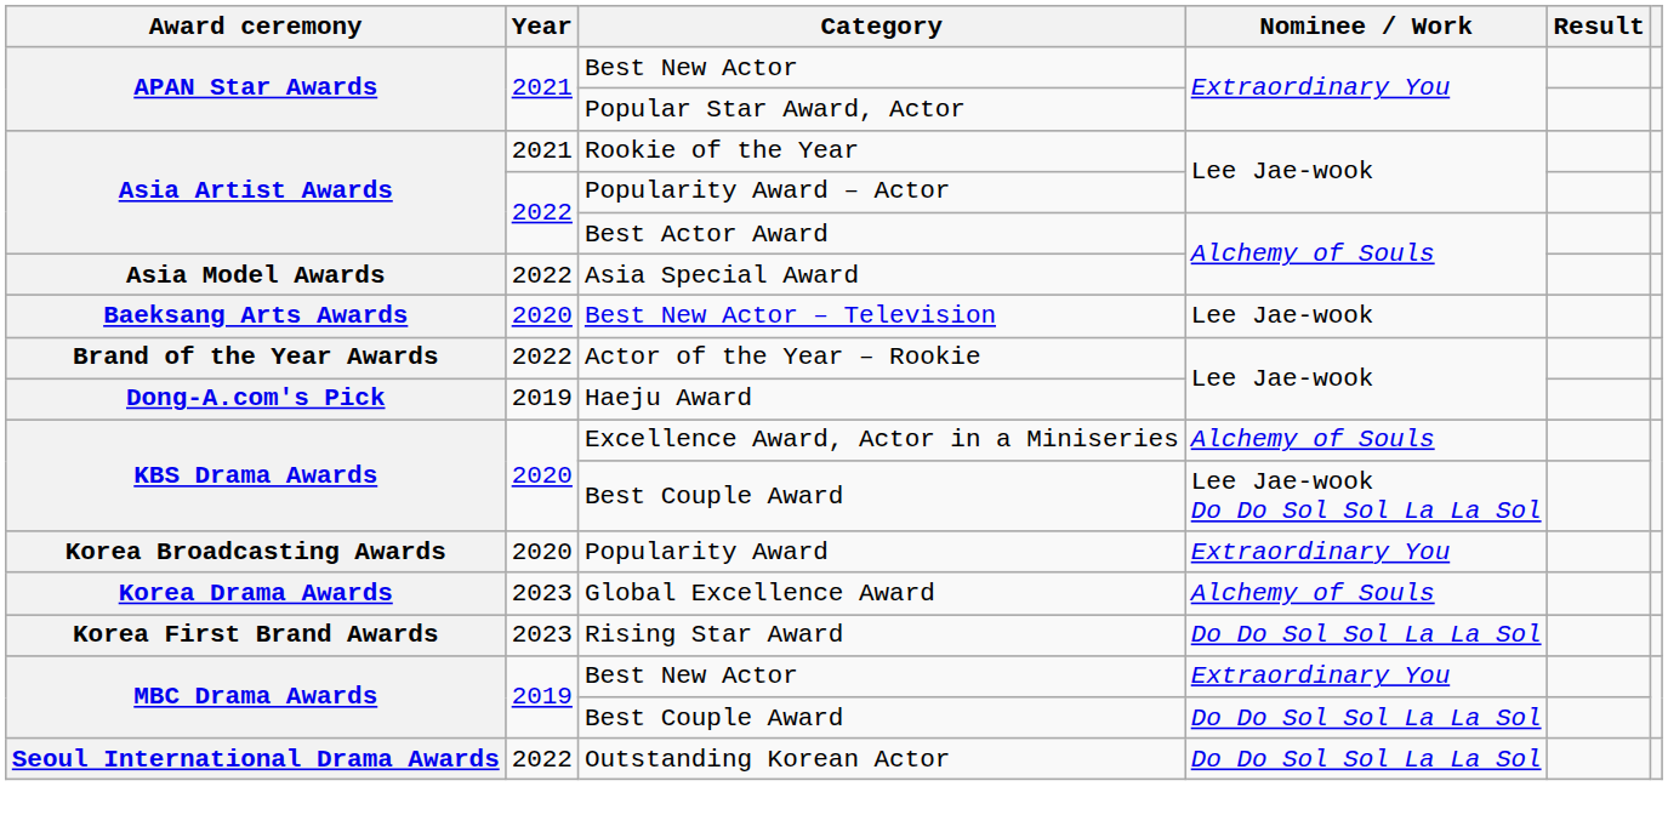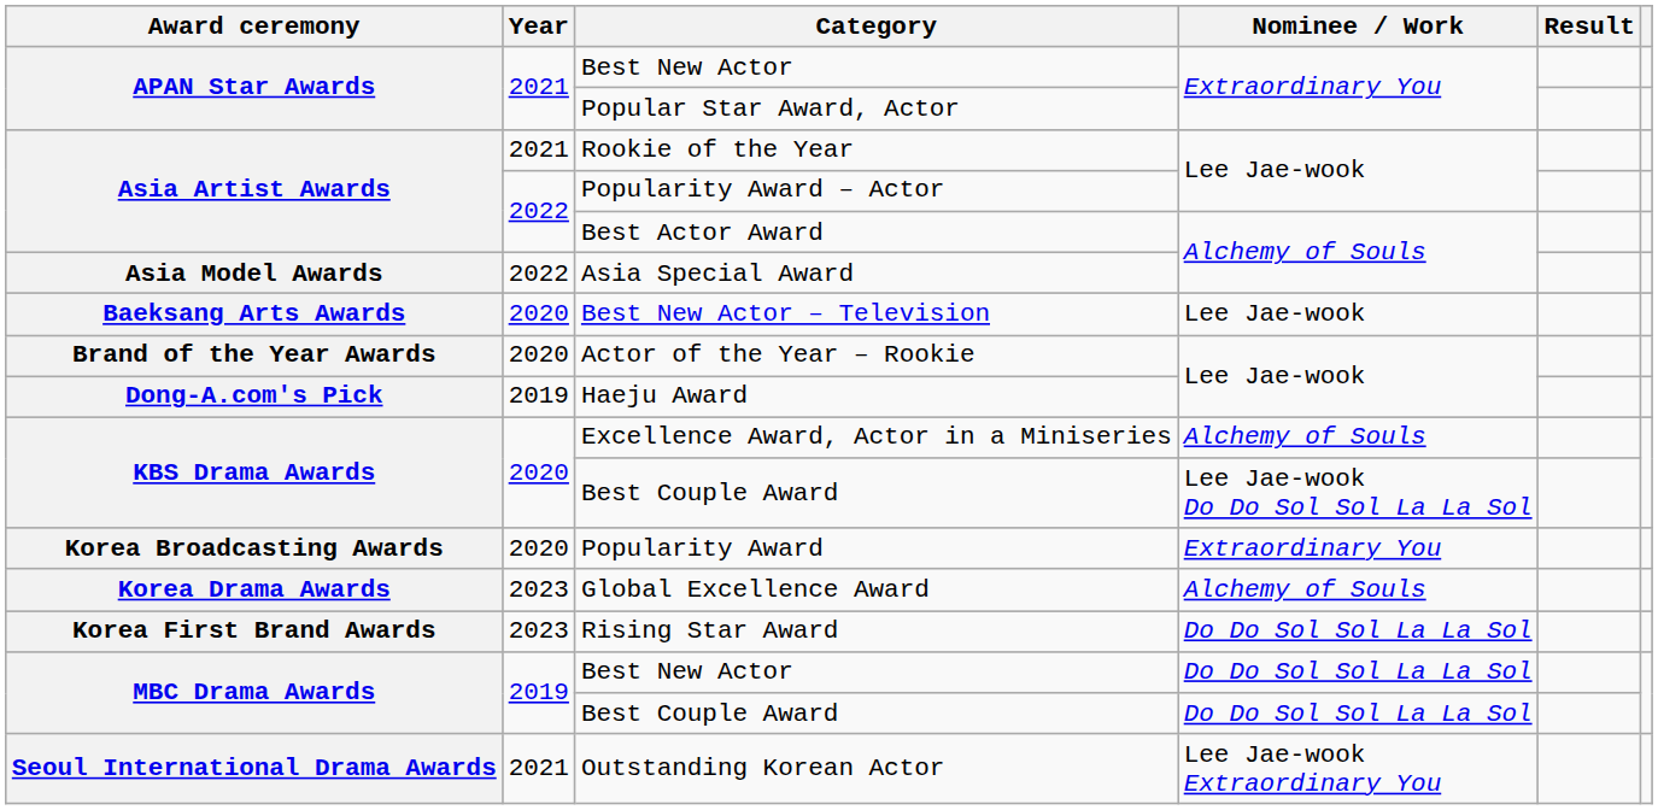 <table class="wikitable plainrowheaders sortable">
 <tr>
 <th scope="col">Award ceremony</th>
 <th scope="col">Year</th>
 <th scope="col">Category</th>
 <th scope="col">Nominee / Work</th>
 <th scope="col">Result</th>
 <th scope="col" class="unsortable"></th>
 </tr>
 <tr>
 <th scope="row"rowspan="2"><a href='#'>APAN Star Awards</a></th>
 <td rowspan="2" style="text-align:center"><a href='#'>2021</a></td>
 <td>Best New Actor</td>
 <td rowspan="2"><em><a href='#'>Extraordinary You</a></em></td>
 <td></td>
 <td style="text-align:center"></td>
 </tr>
 <tr>
 <td>Popular Star Award, Actor</td>
 <td></td>
 <td style="text-align:center"></td>
 </tr>
 <tr>
 <th scope="row" rowspan="3"><a href='#'>Asia Artist Awards</a></th>
 <td style="text-align:center">2021</td>
 <td>Rookie of the Year</td>
 <td rowspan="2">Lee Jae-wook</td>
 <td></td>
 <td style="text-align:center"></td>
 </tr>
 <tr>
 <td rowspan="2" style="text-align:center"><a href='#'>2022</a></td>
 <td>Popularity Award – Actor</td>
 <td></td>
 <td style="text-align:center"></td>
 </tr>
 <tr>
 <td>Best Actor Award</td>
 <td rowspan="2"><em><a href='#'>Alchemy of Souls</a></em></td>
 <td></td>
 <td style="text-align:center"></td>
 </tr>
 <tr>
 <th scope="row">Asia Model Awards</th>
 <td style="text-align:center">2022</td>
 <td>Asia Special Award</td>
 <td></td>
 <td style="text-align:center"></td>
 </tr>
 <tr>
 <th scope="row"><a href='#'>Baeksang Arts Awards</a></th>
 <td style="text-align:center"><a href='#'>2020</a></td>
 <td><a href='#'>Best New Actor – Television</a></td>
 <td>Lee Jae-wook</td>
 <td></td>
 <td style="text-align:center"></td>
 </tr>
 <tr>
 <th scope="row">Brand of the Year Awards</th>
-<td style="text-align:center">2022</td>
+<td style="text-align:center">2020</td>
 <td>Actor of the Year – Rookie</td>
 <td rowspan="2">Lee Jae-wook</td>
 <td></td>
 <td style="text-align:center"></td>
 </tr>
 <tr>
 <th scope="row"><a href='#'>Dong-A.com's Pick</a></th>
 <td style="text-align:center">2019</td>
 <td>Haeju Award</td>
 <td></td>
 <td style="text-align:center"></td>
 </tr>
 <tr>
 <th scope="row" rowspan="2"><a href='#'>KBS Drama Awards</a></th>
 <td rowspan="2" style="text-align:center"><a href='#'>2020</a></td>
 <td>Excellence Award, Actor in a Miniseries</td>
 <td><em><a href='#'>Alchemy of Souls</a></em></td>
 <td></td>
 <td rowspan="2" style="text-align:center"></td>
 </tr>
 <tr>
 <td>Best Couple Award</td>
 <td>Lee Jae-wook <br> <em><a href='#'>Do Do Sol Sol La La Sol</a></em></td>
 <td></td>
 </tr>
 <tr>
 <th scope="row">Korea Broadcasting Awards</th>
 <td style="text-align:center">2020</td>
 <td>Popularity Award</td>
 <td><em><a href='#'>Extraordinary You</a></em></td>
 <td></td>
 <td style="text-align:center"></td>
 </tr>
 <tr>
 <th scope="row"><a href='#'>Korea Drama Awards</a></th>
 <td style="text-align:center">2023</td>
 <td>Global Excellence Award</td>
 <td><em><a href='#'>Alchemy of Souls</a></em></td>
 <td></td>
 <td style="text-align:center"></td>
 </tr>
 <tr>
 <th scope="row">Korea First Brand Awards</th>
 <td style="text-align:center">2023</td>
 <td>Rising Star Award</td>
 <td><em><a href='#'>Do Do Sol Sol La La Sol</a></em></td>
 <td></td>
 <td style="text-align:center"></td>
 </tr>
 <tr>
 <th scope="row" rowspan="2"><a href='#'>MBC Drama Awards</a></th>
 <td rowspan="2" style="text-align:center"><a href='#'>2019</a></td>
 <td>Best New Actor</td>
-<td><em><a href='#'>Extraordinary You</a></em></td>
+<td><em><a href='#'>Do Do Sol Sol La La Sol</a></em></td>
 <td></td>
 <td rowspan="2" style="text-align:center"></td>
 </tr>
 <tr>
 <td>Best Couple Award</td>
 <td><em><a href='#'>Do Do Sol Sol La La Sol</a></em></td>
 <td></td>
 </tr>
 <tr>
 <th scope="row"><a href='#'>Seoul International Drama Awards</a></th>
-<td style="text-align:center">2022</td>
+<td style="text-align:center">2021</td>
 <td>Outstanding Korean Actor</td>
-<td><em><a href='#'>Do Do Sol Sol La La Sol</a></em></td>
+<td>Lee Jae-wook  <br> <em><a href='#'>Extraordinary You</a></em></td>
 <td></td>
 <td style="text-align:center"></td>
 </tr>
 </table>
